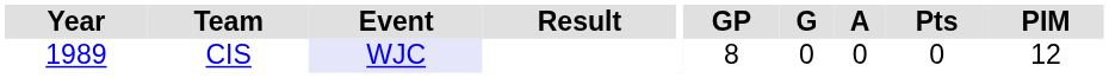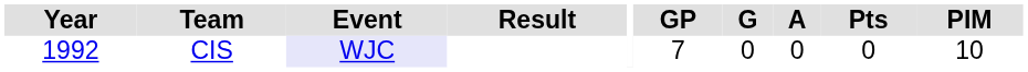 <table border="0" cellpadding="1" cellspacing="0" ID="Table3" style="text-align:center; width:40em">
 <tr bgcolor="#e0e0e0">
 <th>Year</th>
 <th>Team</th>
 <th>Event</th>
 <th>Result</th>
 <th rowspan="99" bgcolor="#ffffff"></th>
 <th>GP</th>
 <th>G</th>
 <th>A</th>
 <th>Pts</th>
 <th>PIM</th>
 </tr>
 <tr>
-<td><a href='#'>1989</a></td>
+<td><a href='#'>1992</a></td>
 <td><a href='#'>CIS</a></td>
 <td style="background: lavender;"><a href='#'>WJC</a></td>
 <td></td>
-<td>8</td>
+<td>7</td>
 <td>0</td>
 <td>0</td>
 <td>0</td>
-<td>12</td>
+<td>10</td>
 </tr>
 </table>
